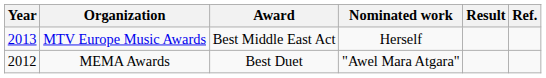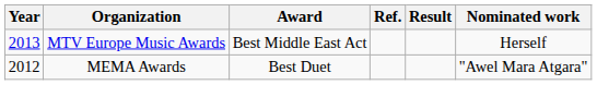 <table class="wikitable plainrowheaders" style="text-align:center;">
 <tr>
 <th>Year</th>
 <th>Organization</th>
 <th>Award</th>
+<th>Ref.</th>
+<th>Result</th>
 <th>Nominated work</th>
-<th>Result</th>
-<th>Ref.</th>
 </tr>
 <tr>
 <td><a href='#'>2013</a></td>
 <td><a href='#'>MTV Europe Music Awards</a></td>
 <td>Best Middle East Act</td>
-<td>Herself</td>
 <td></td>
 <td></td>
+<td>Herself</td>
 </tr>
 <tr>
 <td>2012</td>
 <td>MEMA Awards</td>
 <td>Best Duet</td>
-<td>"Awel Mara Atgara"</td>
 <td></td>
 <td></td>
+<td>"Awel Mara Atgara"</td>
 </tr>
 </table>
